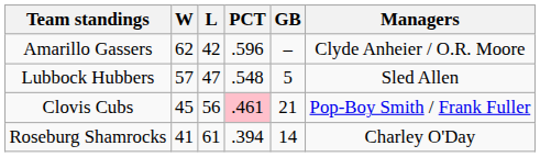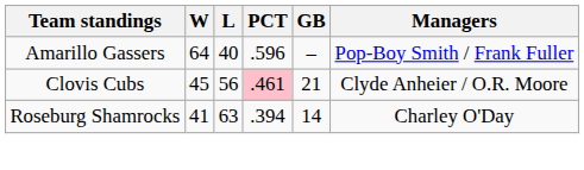 <table class="wikitable">
 <tr>
 <th>Team standings</th>
 <th>W</th>
 <th>L</th>
 <th>PCT</th>
 <th>GB</th>
 <th>Managers</th>
 </tr>
 <tr align=center>
 <td>Amarillo Gassers</td>
-<td>62</td>
-<td>42</td>
+<td>64</td>
+<td>40</td>
 <td>.596</td>
 <td>–</td>
-<td>Clyde Anheier / O.R. Moore</td>
-</tr>
-<tr align=center>
-<td>Lubbock Hubbers</td>
-<td>57</td>
-<td>47</td>
-<td>.548</td>
-<td>5</td>
-<td>Sled Allen</td>
+<td><a href='#'>Pop-Boy Smith</a> / <a href='#'>Frank Fuller</a></td>
 </tr>
 <tr align=center>
 <td>Clovis Cubs</td>
 <td>45</td>
 <td>56</td>
 <td style="background: pink;">.461</td>
 <td>21</td>
-<td><a href='#'>Pop-Boy Smith</a> / <a href='#'>Frank Fuller</a></td>
+<td>Clyde Anheier / O.R. Moore</td>
 </tr>
 <tr align=center>
 <td>Roseburg Shamrocks</td>
 <td>41</td>
-<td>61</td>
+<td>63</td>
 <td>.394</td>
 <td>14</td>
 <td>Charley O'Day</td>
 </tr>
 </table>
